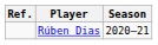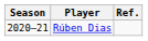 <table class="wikitable" style="text-align:center">
 <tr>
+<th>Season</th>
+<th>Player</th>
 <th>Ref.</th>
-<th>Player</th>
-<th>Season</th>
 </tr>
 <tr>
+<td>2020–21</td>
+<td> <a href='#'>Rúben Dias</a></td>
 <td></td>
-<td> <a href='#'>Rúben Dias</a></td>
-<td>2020–21</td>
 </tr>
 </table>
